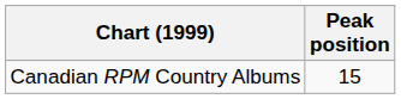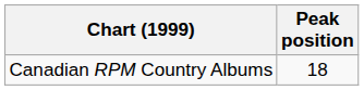 <table class="wikitable">
 <tr>
 <th>Chart (1999)</th>
 <th>Peak<br>position</th>
 </tr>
 <tr>
 <td>Canadian <em>RPM</em> Country Albums</td>
-<td align="center">15</td>
+<td align="center">18</td>
 </tr>
 </table>
